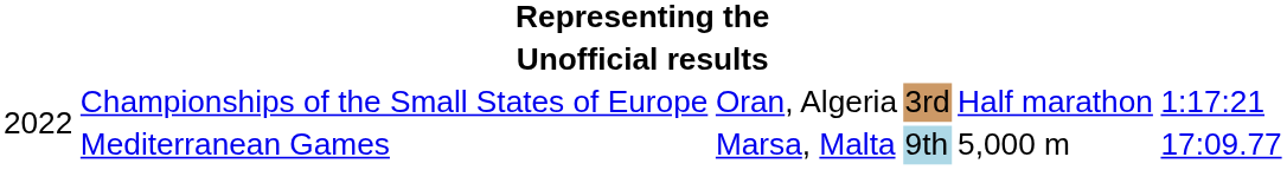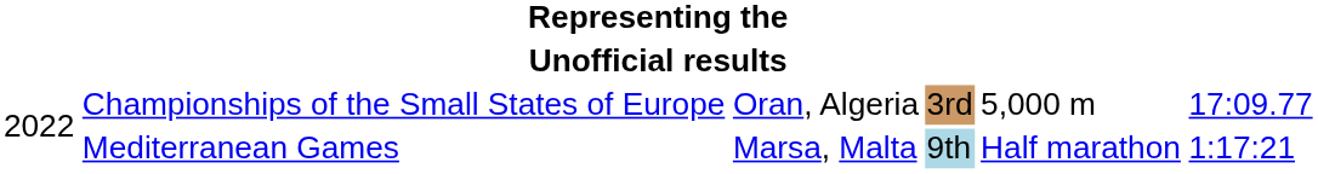 <table>
 <tr>
 <th colspan="7">Representing the </th>
 </tr>
 <tr>
 <th colspan="7">Unofficial results</th>
 </tr>
 <tr>
 <td rowspan=2>2022</td>
 <td><a href='#'>Championships of the Small States of Europe</a></td>
 <td><a href='#'>Oran</a>, Algeria</td>
 <td bgcolor="cc9966">3rd</td>
-<td><a href='#'>Half marathon</a></td>
-<td><a href='#'>1:17:21</a></td>
+<td>5,000 m</td>
+<td><a href='#'>17:09.77</a></td>
 </tr>
 <tr>
 <td><a href='#'>Mediterranean Games</a></td>
 <td><a href='#'>Marsa</a>, <a href='#'>Malta</a></td>
 <td style="background: lightblue;">9th</td>
-<td>5,000 m</td>
-<td><a href='#'>17:09.77</a></td>
+<td><a href='#'>Half marathon</a></td>
+<td><a href='#'>1:17:21</a></td>
 </tr>
 </table>
